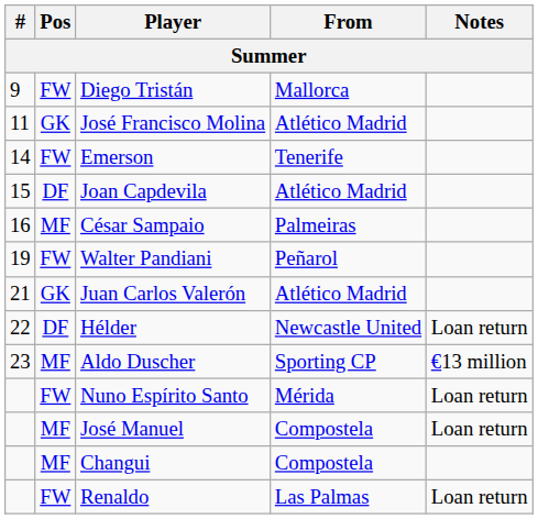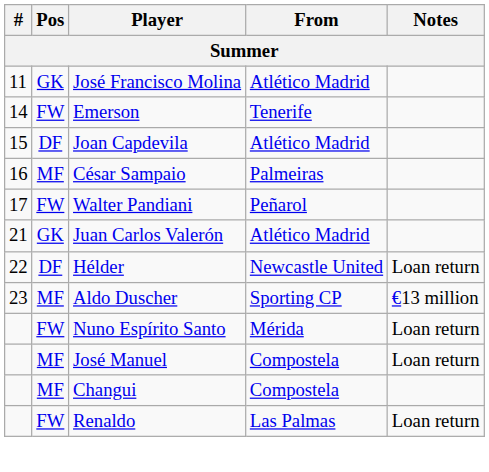 <table class="wikitable" style="font-size:95%; text-align:left;">
 <tr>
 <th>#</th>
 <th>Pos</th>
 <th>Player</th>
 <th>From</th>
 <th>Notes</th>
 </tr>
 <tr>
 <th colspan="5">Summer</th>
-</tr>
-<tr>
-<td>9</td>
-<td align="center"><a href='#'>FW</a></td>
-<td> <a href='#'>Diego Tristán</a></td>
-<td> <a href='#'>Mallorca</a></td>
-<td></td>
 </tr>
 <tr>
 <td>11</td>
 <td align="center"><a href='#'>GK</a></td>
 <td> <a href='#'>José Francisco Molina</a></td>
 <td> <a href='#'>Atlético Madrid</a></td>
 <td></td>
 </tr>
 <tr>
 <td>14</td>
 <td align="center"><a href='#'>FW</a></td>
 <td> <a href='#'>Emerson</a></td>
 <td> <a href='#'>Tenerife</a></td>
 <td></td>
 </tr>
 <tr>
 <td>15</td>
 <td align="center"><a href='#'>DF</a></td>
 <td> <a href='#'>Joan Capdevila</a></td>
 <td> <a href='#'>Atlético Madrid</a></td>
 <td></td>
 </tr>
 <tr>
 <td>16</td>
 <td align="center"><a href='#'>MF</a></td>
 <td> <a href='#'>César Sampaio</a></td>
 <td> <a href='#'>Palmeiras</a></td>
 <td></td>
 </tr>
 <tr>
-<td>19</td>
+<td>17</td>
 <td align="center"><a href='#'>FW</a></td>
 <td> <a href='#'>Walter Pandiani</a></td>
 <td> <a href='#'>Peñarol</a></td>
 <td></td>
 </tr>
 <tr>
 <td>21</td>
 <td align="center"><a href='#'>GK</a></td>
 <td> <a href='#'>Juan Carlos Valerón</a></td>
 <td> <a href='#'>Atlético Madrid</a></td>
 <td></td>
 </tr>
 <tr>
 <td>22</td>
 <td align="center"><a href='#'>DF</a></td>
 <td> <a href='#'>Hélder</a></td>
 <td> <a href='#'>Newcastle United</a></td>
 <td>Loan return</td>
 </tr>
 <tr>
 <td>23</td>
 <td align="center"><a href='#'>MF</a></td>
 <td> <a href='#'>Aldo Duscher</a></td>
 <td> <a href='#'>Sporting CP</a></td>
 <td><a href='#'>€</a>13 million</td>
 </tr>
 <tr>
 <td></td>
 <td align="center"><a href='#'>FW</a></td>
 <td> <a href='#'>Nuno Espírito Santo</a></td>
 <td> <a href='#'>Mérida</a></td>
 <td>Loan return</td>
 </tr>
 <tr>
 <td></td>
 <td align="center"><a href='#'>MF</a></td>
 <td> <a href='#'>José Manuel</a></td>
 <td> <a href='#'>Compostela</a></td>
 <td>Loan return</td>
 </tr>
 <tr>
 <td></td>
 <td align="center"><a href='#'>MF</a></td>
 <td> <a href='#'>Changui</a></td>
 <td> <a href='#'>Compostela</a></td>
 <td></td>
 </tr>
 <tr>
 <td></td>
 <td align="center"><a href='#'>FW</a></td>
 <td> <a href='#'>Renaldo</a></td>
 <td> <a href='#'>Las Palmas</a></td>
 <td>Loan return</td>
 </tr>
 </table>
